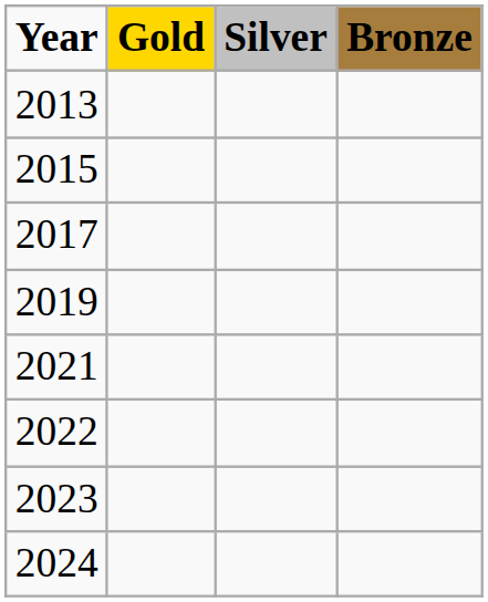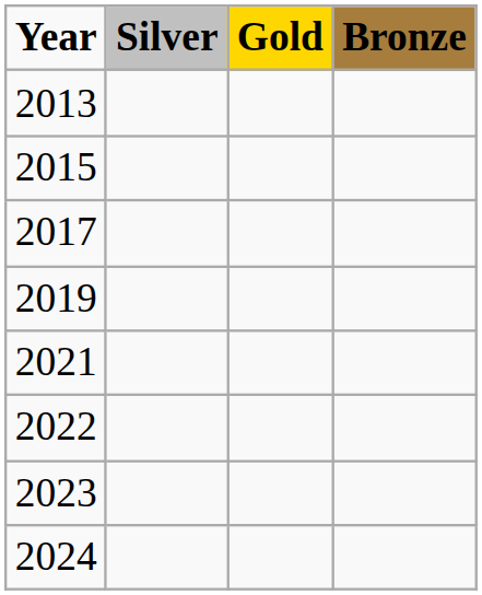 <table class="wikitable">
 <tr>
 <td><strong>Year</strong></td>
+<td colspan="1" bgcolor="silver" !align="center"><strong>Silver</strong></td>
 <td colspan="1" bgcolor="gold" !align="center"><strong>Gold</strong></td>
-<td colspan="1" bgcolor="silver" !align="center"><strong>Silver</strong></td>
 <td colspan="1" bgcolor="#a67d3d" !align="center"><strong>Bronze</strong></td>
 </tr>
 <tr>
 <td>2013</td>
 <td></td>
 <td></td>
 <td></td>
 </tr>
 <tr>
 <td>2015</td>
 <td></td>
 <td></td>
 <td></td>
 </tr>
 <tr>
 <td>2017</td>
 <td></td>
 <td></td>
 <td></td>
 </tr>
 <tr>
 <td>2019</td>
 <td></td>
 <td></td>
 <td></td>
 </tr>
 <tr>
 <td>2021 </td>
 <td></td>
 <td></td>
 <td></td>
 </tr>
 <tr>
 <td>2022 </td>
 <td></td>
 <td></td>
 <td></td>
 </tr>
 <tr>
 <td>2023 </td>
 <td></td>
 <td></td>
 <td></td>
 </tr>
 <tr>
 <td>2024 </td>
 <td></td>
 <td></td>
 <td></td>
 </tr>
 </table>
